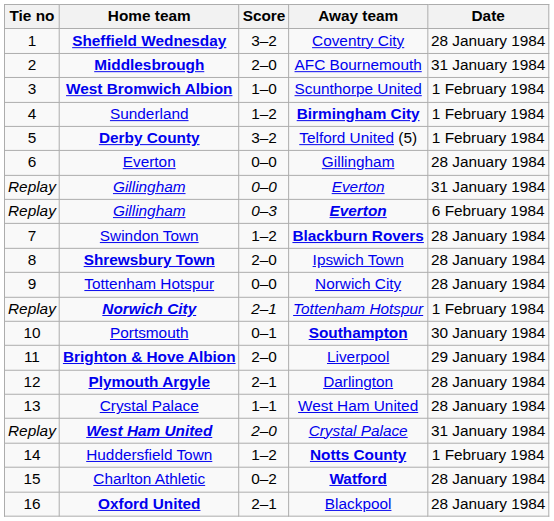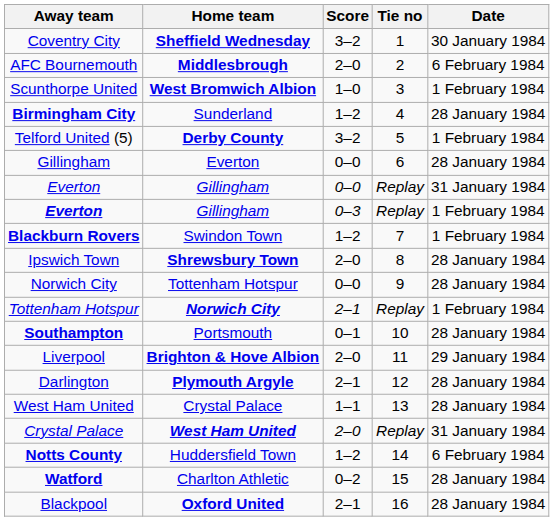 <table class="wikitable" style="text-align: center">
 <tr>
-<th>Tie no</th>
+<th>Away team</th>
 <th>Home team</th>
 <th>Score</th>
-<th>Away team</th>
+<th>Tie no</th>
 <th>Date</th>
 </tr>
 <tr>
-<td>1</td>
+<td><a href='#'>Coventry City</a></td>
 <td><strong><a href='#'>Sheffield Wednesday</a></strong></td>
 <td>3–2</td>
-<td><a href='#'>Coventry City</a></td>
+<td>1</td>
+<td>30 January 1984</td>
+</tr>
+<tr>
+<td><a href='#'>AFC Bournemouth</a></td>
+<td><strong><a href='#'>Middlesbrough</a></strong></td>
+<td>2–0</td>
+<td>2</td>
+<td>6 February 1984</td>
+</tr>
+<tr>
+<td><a href='#'>Scunthorpe United</a></td>
+<td><strong><a href='#'>West Bromwich Albion</a></strong></td>
+<td>1–0</td>
+<td>3</td>
+<td>1 February 1984</td>
+</tr>
+<tr>
+<td><strong><a href='#'>Birmingham City</a></strong></td>
+<td><a href='#'>Sunderland</a></td>
+<td>1–2</td>
+<td>4</td>
 <td>28 January 1984</td>
 </tr>
 <tr>
-<td>2</td>
-<td><strong><a href='#'>Middlesbrough</a></strong></td>
-<td>2–0</td>
-<td><a href='#'>AFC Bournemouth</a></td>
+<td><a href='#'>Telford United</a> (5)</td>
+<td><strong><a href='#'>Derby County</a></strong></td>
+<td>3–2</td>
+<td>5</td>
+<td>1 February 1984</td>
+</tr>
+<tr>
+<td><a href='#'>Gillingham</a></td>
+<td><a href='#'>Everton</a></td>
+<td>0–0</td>
+<td>6</td>
+<td>28 January 1984</td>
+</tr>
+<tr>
+<td><em><a href='#'>Everton</a></em></td>
+<td><em><a href='#'>Gillingham</a></em></td>
+<td><em>0–0</em></td>
+<td><em>Replay</em></td>
 <td>31 January 1984</td>
 </tr>
 <tr>
-<td>3</td>
-<td><strong><a href='#'>West Bromwich Albion</a></strong></td>
-<td>1–0</td>
-<td><a href='#'>Scunthorpe United</a></td>
+<td><strong><em><a href='#'>Everton</a></em></strong></td>
+<td><em><a href='#'>Gillingham</a></em></td>
+<td><em>0–3</em></td>
+<td><em>Replay</em></td>
 <td>1 February 1984</td>
 </tr>
 <tr>
-<td>4</td>
-<td><a href='#'>Sunderland</a></td>
+<td><strong><a href='#'>Blackburn Rovers</a></strong></td>
+<td><a href='#'>Swindon Town</a></td>
 <td>1–2</td>
-<td><strong><a href='#'>Birmingham City</a></strong></td>
+<td>7</td>
 <td>1 February 1984</td>
 </tr>
 <tr>
-<td>5</td>
-<td><strong><a href='#'>Derby County</a></strong></td>
-<td>3–2</td>
-<td><a href='#'>Telford United</a> (5)</td>
+<td><a href='#'>Ipswich Town</a></td>
+<td><strong><a href='#'>Shrewsbury Town</a></strong></td>
+<td>2–0</td>
+<td>8</td>
+<td>28 January 1984</td>
+</tr>
+<tr>
+<td><a href='#'>Norwich City</a></td>
+<td><a href='#'>Tottenham Hotspur</a></td>
+<td>0–0</td>
+<td>9</td>
+<td>28 January 1984</td>
+</tr>
+<tr>
+<td><em><a href='#'>Tottenham Hotspur</a></em></td>
+<td><strong><em><a href='#'>Norwich City</a></em></strong></td>
+<td><em>2–1</em></td>
+<td><em>Replay</em></td>
 <td>1 February 1984</td>
 </tr>
 <tr>
-<td>6</td>
-<td><a href='#'>Everton</a></td>
-<td>0–0</td>
-<td><a href='#'>Gillingham</a></td>
+<td><strong><a href='#'>Southampton</a></strong></td>
+<td><a href='#'>Portsmouth</a></td>
+<td>0–1</td>
+<td>10</td>
 <td>28 January 1984</td>
 </tr>
 <tr>
+<td><a href='#'>Liverpool</a></td>
+<td><strong><a href='#'>Brighton & Hove Albion</a></strong></td>
+<td>2–0</td>
+<td>11</td>
+<td>29 January 1984</td>
+</tr>
+<tr>
+<td><a href='#'>Darlington</a></td>
+<td><strong><a href='#'>Plymouth Argyle</a></strong></td>
+<td>2–1</td>
+<td>12</td>
+<td>28 January 1984</td>
+</tr>
+<tr>
+<td><a href='#'>West Ham United</a></td>
+<td><a href='#'>Crystal Palace</a></td>
+<td>1–1</td>
+<td>13</td>
+<td>28 January 1984</td>
+</tr>
+<tr>
+<td><em><a href='#'>Crystal Palace</a></em></td>
+<td><strong><em><a href='#'>West Ham United</a></em></strong></td>
+<td><em>2–0</em></td>
 <td><em>Replay</em></td>
-<td><em><a href='#'>Gillingham</a></em></td>
-<td><em>0–0</em></td>
-<td><em><a href='#'>Everton</a></em></td>
 <td>31 January 1984</td>
 </tr>
 <tr>
-<td><em>Replay</em></td>
-<td><em><a href='#'>Gillingham</a></em></td>
-<td><em>0–3</em></td>
-<td><strong><em><a href='#'>Everton</a></em></strong></td>
+<td><strong><a href='#'>Notts County</a></strong></td>
+<td><a href='#'>Huddersfield Town</a></td>
+<td>1–2</td>
+<td>14</td>
 <td>6 February 1984</td>
 </tr>
 <tr>
-<td>7</td>
-<td><a href='#'>Swindon Town</a></td>
-<td>1–2</td>
-<td><strong><a href='#'>Blackburn Rovers</a></strong></td>
+<td><strong><a href='#'>Watford</a></strong></td>
+<td><a href='#'>Charlton Athletic</a></td>
+<td>0–2</td>
+<td>15</td>
 <td>28 January 1984</td>
 </tr>
 <tr>
-<td>8</td>
-<td><strong><a href='#'>Shrewsbury Town</a></strong></td>
-<td>2–0</td>
-<td><a href='#'>Ipswich Town</a></td>
-<td>28 January 1984</td>
-</tr>
-<tr>
-<td>9</td>
-<td><a href='#'>Tottenham Hotspur</a></td>
-<td>0–0</td>
-<td><a href='#'>Norwich City</a></td>
-<td>28 January 1984</td>
-</tr>
-<tr>
-<td><em>Replay</em></td>
-<td><strong><em><a href='#'>Norwich City</a></em></strong></td>
-<td><em>2–1</em></td>
-<td><em><a href='#'>Tottenham Hotspur</a></em></td>
-<td>1 February 1984</td>
-</tr>
-<tr>
-<td>10</td>
-<td><a href='#'>Portsmouth</a></td>
-<td>0–1</td>
-<td><strong><a href='#'>Southampton</a></strong></td>
-<td>30 January 1984</td>
-</tr>
-<tr>
-<td>11</td>
-<td><strong><a href='#'>Brighton & Hove Albion</a></strong></td>
-<td>2–0</td>
-<td><a href='#'>Liverpool</a></td>
-<td>29 January 1984</td>
-</tr>
-<tr>
-<td>12</td>
-<td><strong><a href='#'>Plymouth Argyle</a></strong></td>
-<td>2–1</td>
-<td><a href='#'>Darlington</a></td>
-<td>28 January 1984</td>
-</tr>
-<tr>
-<td>13</td>
-<td><a href='#'>Crystal Palace</a></td>
-<td>1–1</td>
-<td><a href='#'>West Ham United</a></td>
-<td>28 January 1984</td>
-</tr>
-<tr>
-<td><em>Replay</em></td>
-<td><strong><em><a href='#'>West Ham United</a></em></strong></td>
-<td><em>2–0</em></td>
-<td><em><a href='#'>Crystal Palace</a></em></td>
-<td>31 January 1984</td>
-</tr>
-<tr>
-<td>14</td>
-<td><a href='#'>Huddersfield Town</a></td>
-<td>1–2</td>
-<td><strong><a href='#'>Notts County</a></strong></td>
-<td>1 February 1984</td>
-</tr>
-<tr>
-<td>15</td>
-<td><a href='#'>Charlton Athletic</a></td>
-<td>0–2</td>
-<td><strong><a href='#'>Watford</a></strong></td>
-<td>28 January 1984</td>
-</tr>
-<tr>
-<td>16</td>
+<td><a href='#'>Blackpool</a></td>
 <td><strong><a href='#'>Oxford United</a></strong></td>
 <td>2–1</td>
-<td><a href='#'>Blackpool</a></td>
+<td>16</td>
 <td>28 January 1984</td>
 </tr>
 </table>
